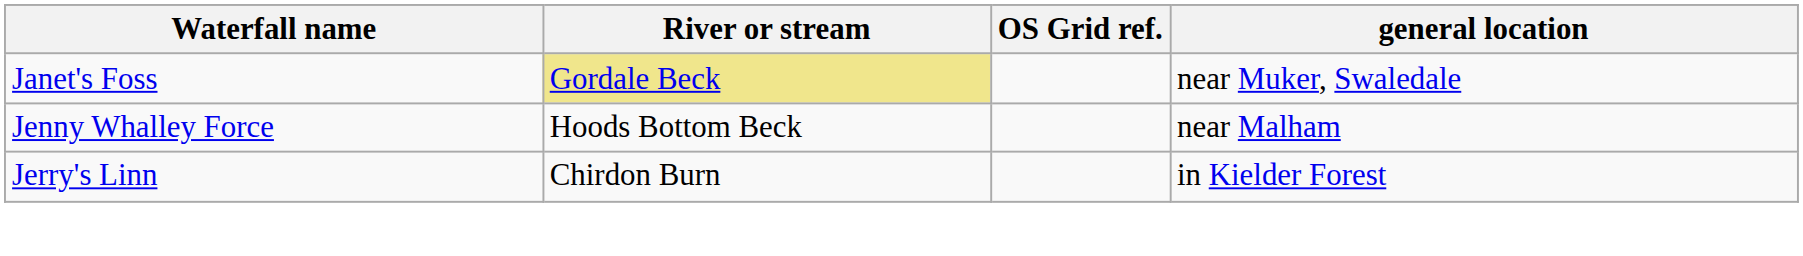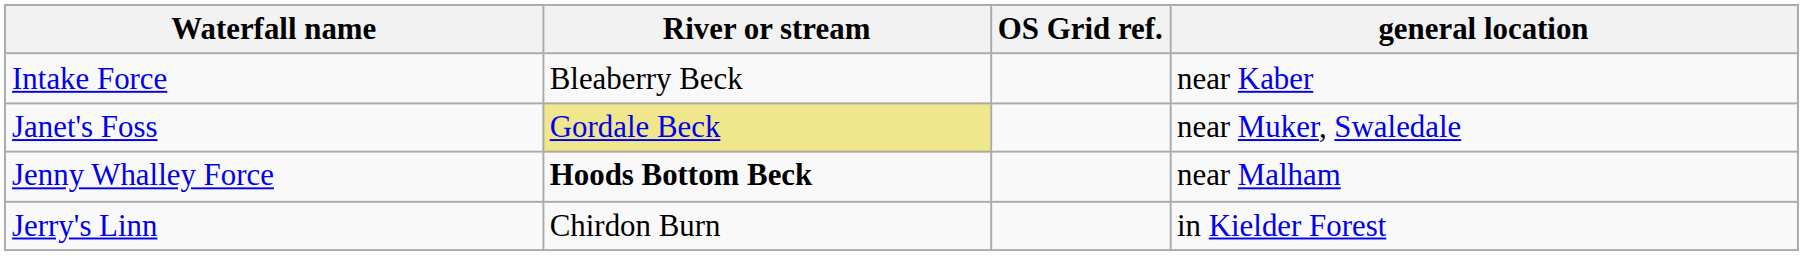 <table class="wikitable">
 <tr>
 <th width=30%>Waterfall name</th>
 <th width=25%>River or stream</th>
 <th width=10%>OS Grid ref.</th>
 <th width=35%>general location</th>
+</tr>
+<tr>
+<td><a href='#'>Intake Force</a></td>
+<td>Bleaberry Beck</td>
+<td></td>
+<td>near <a href='#'>Kaber</a></td>
 </tr>
 <tr>
 <td><a href='#'>Janet's Foss</a></td>
 <td style="background: khaki;"><a href='#'>Gordale Beck</a></td>
 <td></td>
 <td>near <a href='#'>Muker</a>, <a href='#'>Swaledale</a></td>
 </tr>
 <tr>
 <td><a href='#'>Jenny Whalley Force</a></td>
-<td>Hoods Bottom Beck</td>
+<td><strong>Hoods Bottom Beck</strong></td>
 <td></td>
 <td>near <a href='#'>Malham</a></td>
 </tr>
 <tr>
 <td><a href='#'>Jerry's Linn</a></td>
 <td>Chirdon Burn</td>
 <td></td>
 <td>in <a href='#'>Kielder Forest</a></td>
 </tr>
 </table>
